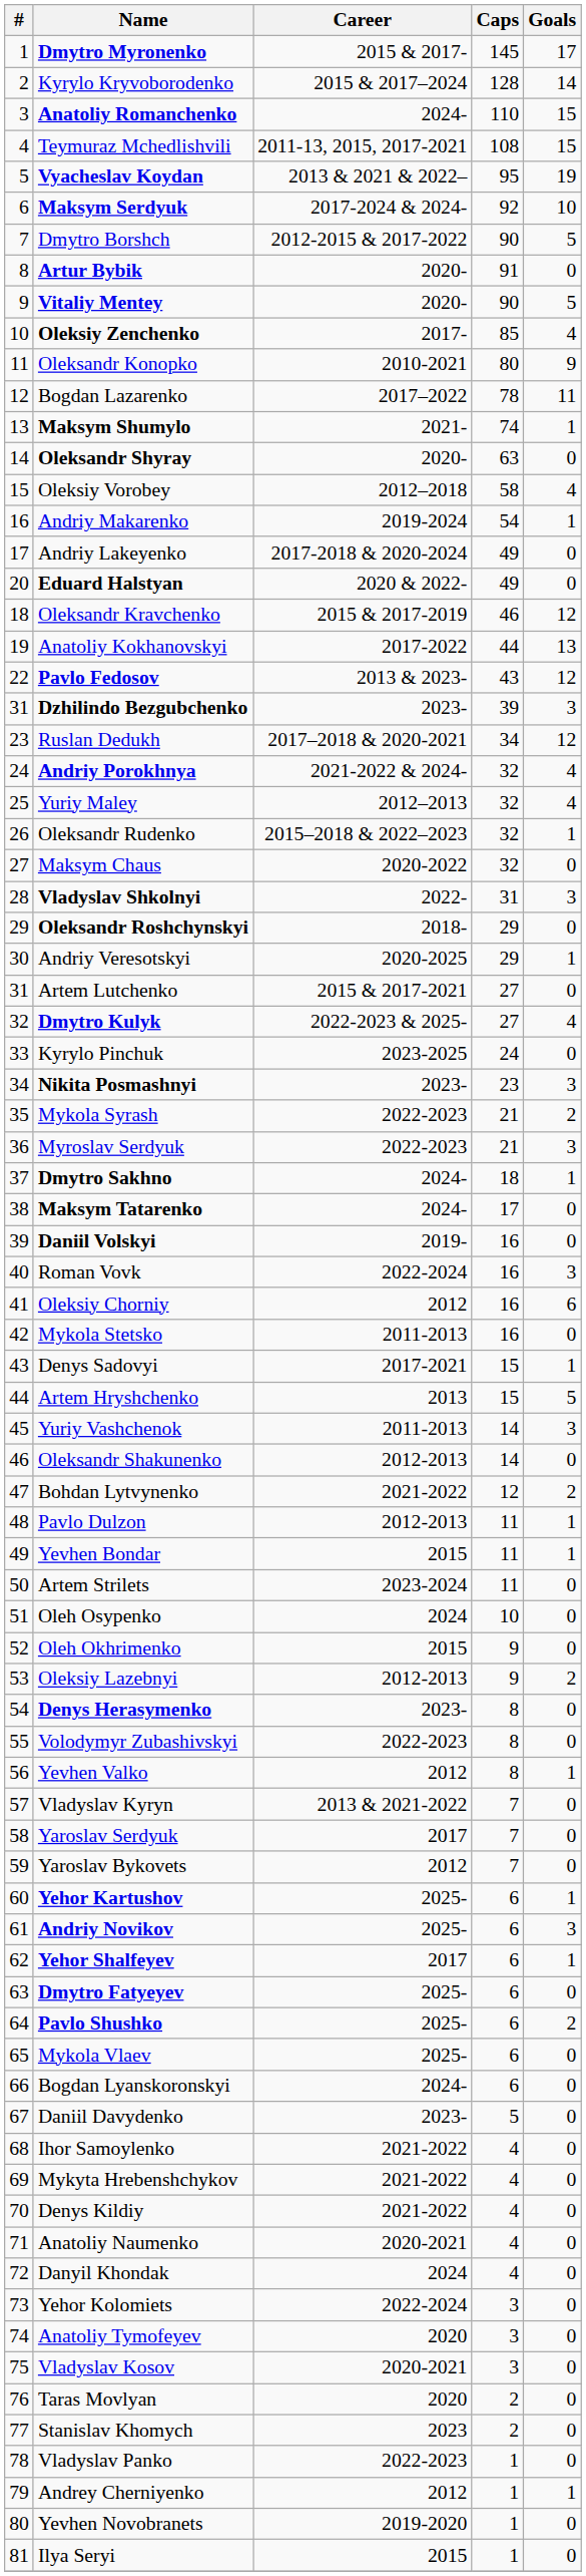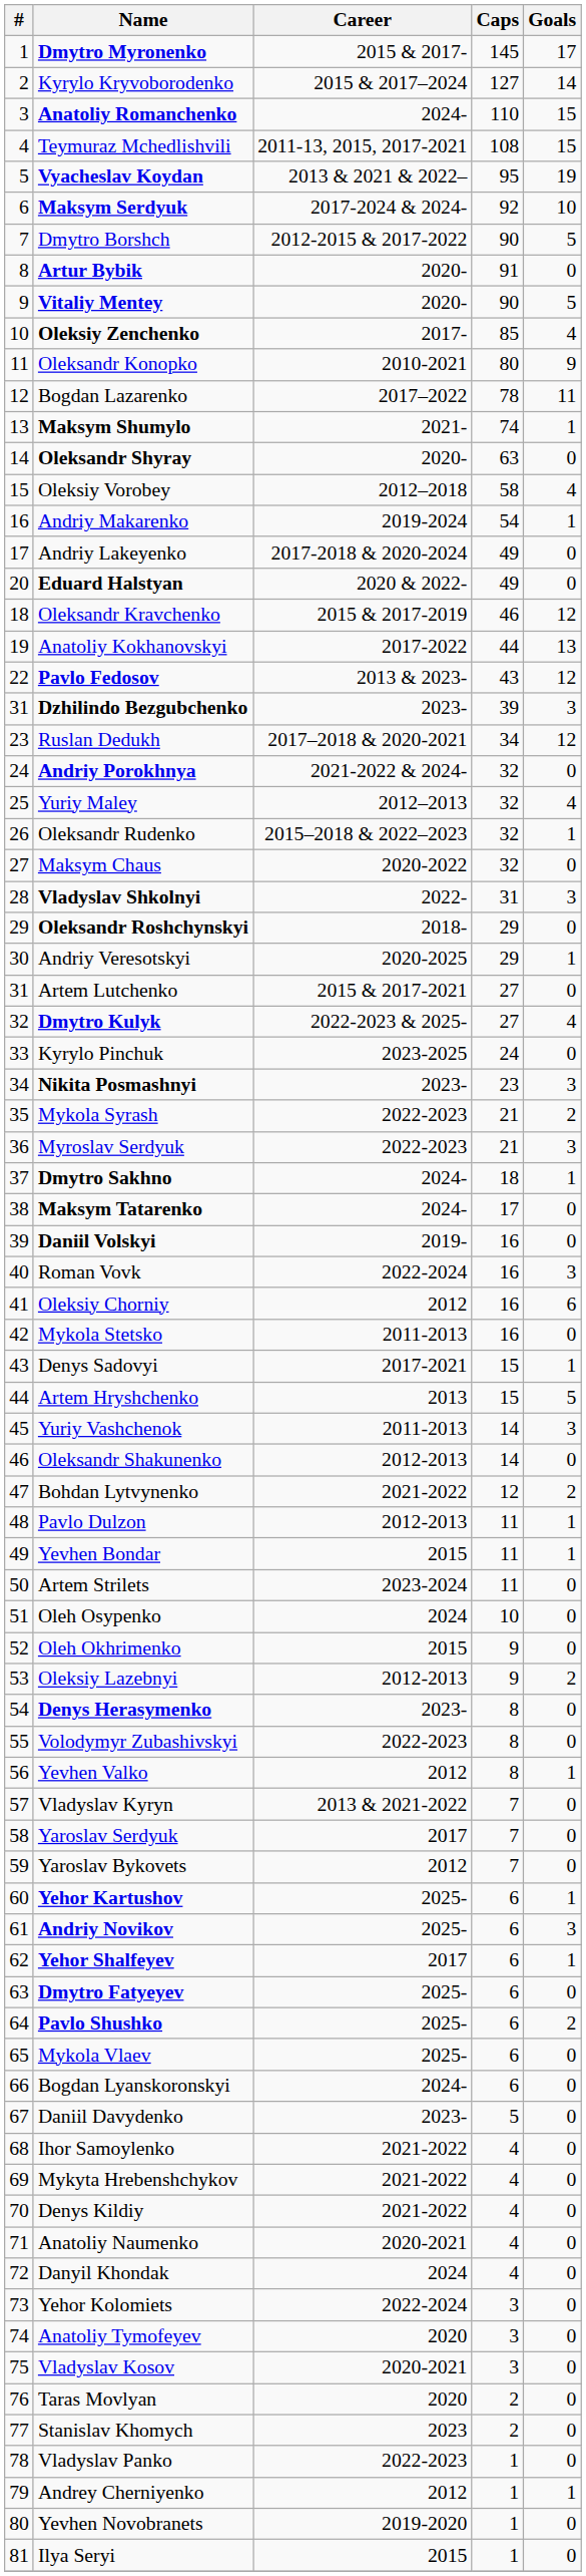 <table class="wikitable sortable" style="text-align: right;">
 <tr>
 <th>#</th>
 <th>Name</th>
 <th>Career</th>
 <th>Caps</th>
 <th>Goals</th>
 </tr>
 <tr>
 <td>1</td>
 <td align="left"> <strong><a href='#'>Dmytro Myronenko</a></strong></td>
 <td>2015 & 2017-</td>
 <td>145</td>
 <td>17</td>
 </tr>
 <tr>
 <td>2</td>
 <td align="left"> <a href='#'>Kyrylo Kryvoborodenko</a></td>
 <td>2015 & 2017–2024</td>
-<td>128</td>
+<td>127</td>
 <td>14</td>
 </tr>
 <tr>
 <td>3</td>
 <td align="left"> <strong><a href='#'>Anatoliy Romanchenko</a></strong></td>
 <td>2024-</td>
 <td>110</td>
 <td>15</td>
 </tr>
 <tr>
 <td>4</td>
 <td align="left"> <a href='#'>Teymuraz Mchedlishvili</a></td>
 <td>2011-13, 2015, 2017-2021</td>
 <td>108</td>
 <td>15</td>
 </tr>
 <tr>
 <td>5</td>
 <td align="left"> <strong><a href='#'>Vyacheslav Koydan</a></strong></td>
 <td>2013 & 2021 & 2022–</td>
 <td>95</td>
 <td>19</td>
 </tr>
 <tr>
 <td>6</td>
 <td align="left"> <strong><a href='#'>Maksym Serdyuk</a></strong></td>
 <td>2017-2024 & 2024-</td>
 <td>92</td>
 <td>10</td>
 </tr>
 <tr>
 <td>7</td>
 <td align="left"> <a href='#'>Dmytro Borshch</a></td>
 <td>2012-2015 & 2017-2022</td>
 <td>90</td>
 <td>5</td>
 </tr>
 <tr>
 <td>8</td>
 <td align="left"> <strong><a href='#'>Artur Bybik</a></strong></td>
 <td>2020-</td>
 <td>91</td>
 <td>0</td>
 </tr>
 <tr>
 <td>9</td>
 <td align="left"> <strong><a href='#'>Vitaliy Mentey</a></strong></td>
 <td>2020-</td>
 <td>90</td>
 <td>5</td>
 </tr>
 <tr>
 <td>10</td>
 <td align="left"> <strong>Oleksiy Zenchenko</strong></td>
 <td>2017-</td>
 <td>85</td>
 <td>4</td>
 </tr>
 <tr>
 <td>11</td>
 <td align="left"> <a href='#'>Oleksandr Konopko</a></td>
 <td>2010-2021</td>
 <td>80</td>
 <td>9</td>
 </tr>
 <tr>
 <td>12</td>
 <td align="left"> Bogdan Lazarenko</td>
 <td>2017–2022</td>
 <td>78</td>
 <td>11</td>
 </tr>
 <tr>
 <td>13</td>
 <td align="left"> <strong>Maksym Shumylo</strong></td>
 <td>2021-</td>
 <td>74</td>
 <td>1</td>
 </tr>
 <tr>
 <td>14</td>
 <td align="left"> <strong>Oleksandr Shyray</strong></td>
 <td>2020-</td>
 <td>63</td>
 <td>0</td>
 </tr>
 <tr>
 <td>15</td>
 <td align="left"> Oleksiy Vorobey</td>
 <td>2012–2018</td>
 <td>58</td>
 <td>4</td>
 </tr>
 <tr>
 <td>16</td>
 <td align="left"> <a href='#'>Andriy Makarenko</a></td>
 <td>2019-2024</td>
 <td>54</td>
 <td>1</td>
 </tr>
 <tr>
 <td>17</td>
 <td align="left"> Andriy Lakeyenko</td>
 <td>2017-2018 & 2020-2024</td>
 <td>49</td>
 <td>0</td>
 </tr>
 <tr>
 <td>20</td>
 <td align="left"> <strong>Eduard Halstyan</strong></td>
 <td>2020 & 2022-</td>
 <td>49</td>
 <td>0</td>
 </tr>
 <tr>
 <td>18</td>
 <td align="left"> <a href='#'>Oleksandr Kravchenko</a></td>
 <td>2015 & 2017-2019</td>
 <td>46</td>
 <td>12</td>
 </tr>
 <tr>
 <td>19</td>
 <td align="left"> <a href='#'>Anatoliy Kokhanovskyi</a></td>
 <td>2017-2022</td>
 <td>44</td>
 <td>13</td>
 </tr>
 <tr>
 <td>22</td>
 <td align="left"> <strong><a href='#'>Pavlo Fedosov</a></strong></td>
 <td>2013 & 2023-</td>
 <td>43</td>
 <td>12</td>
 </tr>
 <tr>
 <td>31</td>
 <td align="left"> <strong>Dzhilindo Bezgubchenko</strong></td>
 <td>2023-</td>
 <td>39</td>
 <td>3</td>
 </tr>
 <tr>
 <td>23</td>
 <td align="left"> <a href='#'>Ruslan Dedukh</a></td>
 <td>2017–2018 & 2020-2021</td>
 <td>34</td>
 <td>12</td>
 </tr>
 <tr>
 <td>24</td>
 <td align="left"> <strong><a href='#'>Andriy Porokhnya</a></strong></td>
 <td>2021-2022 & 2024-</td>
 <td>32</td>
-<td>4</td>
+<td>0</td>
 </tr>
 <tr>
 <td>25</td>
 <td align="left"> <a href='#'>Yuriy Maley</a></td>
 <td>2012–2013</td>
 <td>32</td>
 <td>4</td>
 </tr>
 <tr>
 <td>26</td>
 <td align="left"> Oleksandr Rudenko</td>
 <td>2015–2018 & 2022–2023</td>
 <td>32</td>
 <td>1</td>
 </tr>
 <tr>
 <td>27</td>
 <td align="left"> <a href='#'>Maksym Chaus</a></td>
 <td>2020-2022</td>
 <td>32</td>
 <td>0</td>
 </tr>
 <tr>
 <td>28</td>
 <td align="left"> <strong>Vladyslav Shkolnyi</strong></td>
 <td>2022-</td>
 <td>31</td>
 <td>3</td>
 </tr>
 <tr>
 <td>29</td>
 <td align="left"> <strong>Oleksandr Roshchynskyi</strong></td>
 <td>2018-</td>
 <td>29</td>
 <td>0</td>
 </tr>
 <tr>
 <td>30</td>
 <td align="left"> Andriy Veresotskyi</td>
 <td>2020-2025</td>
 <td>29</td>
 <td>1</td>
 </tr>
 <tr>
 <td>31</td>
 <td align="left"> Artem Lutchenko</td>
 <td>2015 & 2017-2021</td>
 <td>27</td>
 <td>0</td>
 </tr>
 <tr>
 <td>32</td>
 <td align="left"> <strong><a href='#'>Dmytro Kulyk</a></strong></td>
 <td>2022-2023 & 2025-</td>
 <td>27</td>
 <td>4</td>
 </tr>
 <tr>
 <td>33</td>
 <td align="left"> Kyrylo Pinchuk</td>
 <td>2023-2025</td>
 <td>24</td>
 <td>0</td>
 </tr>
 <tr>
 <td>34</td>
 <td align="left"> <strong>Nikita Posmashnyi</strong></td>
 <td>2023-</td>
 <td>23</td>
 <td>3</td>
 </tr>
 <tr>
 <td>35</td>
 <td align="left"> <a href='#'>Mykola Syrash</a></td>
 <td>2022-2023</td>
 <td>21</td>
 <td>2</td>
 </tr>
 <tr>
 <td>36</td>
 <td align="left"> <a href='#'>Myroslav Serdyuk</a></td>
 <td>2022-2023</td>
 <td>21</td>
 <td>3</td>
 </tr>
 <tr>
 <td>37</td>
 <td align="left"> <strong>Dmytro Sakhno</strong></td>
 <td>2024-</td>
 <td>18</td>
 <td>1</td>
 </tr>
 <tr>
 <td>38</td>
 <td align="left"> <strong>Maksym Tatarenko</strong></td>
 <td>2024-</td>
 <td>17</td>
 <td>0</td>
 </tr>
 <tr>
 <td>39</td>
 <td align="left"> <strong>Daniil Volskyi</strong></td>
 <td>2019-</td>
 <td>16</td>
 <td>0</td>
 </tr>
 <tr>
 <td>40</td>
 <td align="left"> Roman Vovk</td>
 <td>2022-2024</td>
 <td>16</td>
 <td>3</td>
 </tr>
 <tr>
 <td>41</td>
 <td align="left"> <a href='#'>Oleksiy Chorniy</a></td>
 <td>2012</td>
 <td>16</td>
 <td>6</td>
 </tr>
 <tr>
 <td>42</td>
 <td align="left"> <a href='#'>Mykola Stetsko</a></td>
 <td>2011-2013</td>
 <td>16</td>
 <td>0</td>
 </tr>
 <tr>
 <td>43</td>
 <td align="left"> Denys Sadovyi</td>
 <td>2017-2021</td>
 <td>15</td>
 <td>1</td>
 </tr>
 <tr>
 <td>44</td>
 <td align="left"> <a href='#'>Artem Hryshchenko</a></td>
 <td>2013</td>
 <td>15</td>
 <td>5</td>
 </tr>
 <tr>
 <td>45</td>
 <td align="left"> <a href='#'>Yuriy Vashchenok</a></td>
 <td>2011-2013</td>
 <td>14</td>
 <td>3</td>
 </tr>
 <tr>
 <td>46</td>
 <td align="left"> <a href='#'>Oleksandr Shakunenko</a></td>
 <td>2012-2013</td>
 <td>14</td>
 <td>0</td>
 </tr>
 <tr>
 <td>47</td>
 <td align="left"> Bohdan Lytvynenko</td>
 <td>2021-2022</td>
 <td>12</td>
 <td>2</td>
 </tr>
 <tr>
 <td>48</td>
 <td align="left"> <a href='#'>Pavlo Dulzon</a></td>
 <td>2012-2013</td>
 <td>11</td>
 <td>1</td>
 </tr>
 <tr>
 <td>49</td>
 <td align="left"> <a href='#'>Yevhen Bondar</a></td>
 <td>2015</td>
 <td>11</td>
 <td>1</td>
 </tr>
 <tr>
 <td>50</td>
 <td align="left"> Artem Strilets</td>
 <td>2023-2024</td>
 <td>11</td>
 <td>0</td>
 </tr>
 <tr>
 <td>51</td>
 <td align="left"> Oleh Osypenko</td>
 <td>2024</td>
 <td>10</td>
 <td>0</td>
 </tr>
 <tr>
 <td>52</td>
 <td align="left"> <a href='#'>Oleh Okhrimenko</a></td>
 <td>2015</td>
 <td>9</td>
 <td>0</td>
 </tr>
 <tr>
 <td>53</td>
 <td align="left"> <a href='#'>Oleksiy Lazebnyi</a></td>
 <td>2012-2013</td>
 <td>9</td>
 <td>2</td>
 </tr>
 <tr>
 <td>54</td>
 <td align="left"> <strong><a href='#'>Denys Herasymenko</a></strong></td>
 <td>2023-</td>
 <td>8</td>
 <td>0</td>
 </tr>
 <tr>
 <td>55</td>
 <td align="left"> <a href='#'>Volodymyr Zubashivskyi</a></td>
 <td>2022-2023</td>
 <td>8</td>
 <td>0</td>
 </tr>
 <tr>
 <td>56</td>
 <td align="left"> <a href='#'>Yevhen Valko</a></td>
 <td>2012</td>
 <td>8</td>
 <td>1</td>
 </tr>
 <tr>
 <td>57</td>
 <td align="left"> Vladyslav Kyryn</td>
 <td>2013 & 2021-2022</td>
 <td>7</td>
 <td>0</td>
 </tr>
 <tr>
 <td>58</td>
 <td align="left"> <a href='#'>Yaroslav Serdyuk</a></td>
 <td>2017</td>
 <td>7</td>
 <td>0</td>
 </tr>
 <tr>
 <td>59</td>
 <td align="left"> Yaroslav Bykovets</td>
 <td>2012</td>
 <td>7</td>
 <td>0</td>
 </tr>
 <tr>
 <td>60</td>
 <td align="left"> <strong><a href='#'>Yehor Kartushov</a></strong></td>
 <td>2025-</td>
 <td>6</td>
 <td>1</td>
 </tr>
 <tr>
 <td>61</td>
 <td align="left"> <strong><a href='#'>Andriy Novikov</a></strong></td>
 <td>2025-</td>
 <td>6</td>
 <td>3</td>
 </tr>
 <tr>
 <td>62</td>
 <td align="left"> <strong><a href='#'>Yehor Shalfeyev</a></strong></td>
 <td>2017</td>
 <td>6</td>
 <td>1</td>
 </tr>
 <tr>
 <td>63</td>
 <td align="left"> <strong><a href='#'>Dmytro Fatyeyev</a></strong></td>
 <td>2025-</td>
 <td>6</td>
 <td>0</td>
 </tr>
 <tr>
 <td>64</td>
 <td align="left"> <strong><a href='#'>Pavlo Shushko</a></strong></td>
 <td>2025-</td>
 <td>6</td>
 <td>2</td>
 </tr>
 <tr>
 <td>65</td>
 <td align="left"> <a href='#'>Mykola Vlaev</a></td>
 <td>2025-</td>
 <td>6</td>
 <td>0</td>
 </tr>
 <tr>
 <td>66</td>
 <td align="left"> Bogdan Lyanskoronskyi</td>
 <td>2024-</td>
 <td>6</td>
 <td>0</td>
 </tr>
 <tr>
 <td>67</td>
 <td align="left"> Daniil Davydenko</td>
 <td>2023-</td>
 <td>5</td>
 <td>0</td>
 </tr>
 <tr>
 <td>68</td>
 <td align="left"> Ihor Samoylenko</td>
 <td>2021-2022</td>
 <td>4</td>
 <td>0</td>
 </tr>
 <tr>
 <td>69</td>
 <td align="left"> Mykyta Hrebenshchykov</td>
 <td>2021-2022</td>
 <td>4</td>
 <td>0</td>
 </tr>
 <tr>
 <td>70</td>
 <td align="left"> Denys Kildiy</td>
 <td>2021-2022</td>
 <td>4</td>
 <td>0</td>
 </tr>
 <tr>
 <td>71</td>
 <td align="left"> Anatoliy Naumenko</td>
 <td>2020-2021</td>
 <td>4</td>
 <td>0</td>
 </tr>
 <tr>
 <td>72</td>
 <td align="left"> Danyil Khondak</td>
 <td>2024</td>
 <td>4</td>
 <td>0</td>
 </tr>
 <tr>
 <td>73</td>
 <td align="left"> Yehor Kolomiets</td>
 <td>2022-2024</td>
 <td>3</td>
 <td>0</td>
 </tr>
 <tr>
 <td>74</td>
 <td align="left"> <a href='#'>Anatoliy Tymofeyev</a></td>
 <td>2020</td>
 <td>3</td>
 <td>0</td>
 </tr>
 <tr>
 <td>75</td>
 <td align="left"> <a href='#'>Vladyslav Kosov</a></td>
 <td>2020-2021</td>
 <td>3</td>
 <td>0</td>
 </tr>
 <tr>
 <td>76</td>
 <td align="left"> Taras Movlyan</td>
 <td>2020</td>
 <td>2</td>
 <td>0</td>
 </tr>
 <tr>
 <td>77</td>
 <td align="left"> Stanislav Khomych</td>
 <td>2023</td>
 <td>2</td>
 <td>0</td>
 </tr>
 <tr>
 <td>78</td>
 <td align="left"> Vladyslav Panko</td>
 <td>2022-2023</td>
 <td>1</td>
 <td>0</td>
 </tr>
 <tr>
 <td>79</td>
 <td align="left"> Andrey Cherniyenko</td>
 <td>2012</td>
 <td>1</td>
 <td>1</td>
 </tr>
 <tr>
 <td>80</td>
 <td align="left"> Yevhen Novobranets</td>
 <td>2019-2020</td>
 <td>1</td>
 <td>0</td>
 </tr>
 <tr>
 <td>81</td>
 <td align="left"> Ilya Seryi</td>
 <td>2015</td>
 <td>1</td>
 <td>0</td>
 </tr>
 <tr>
 </tr>
 </table>
